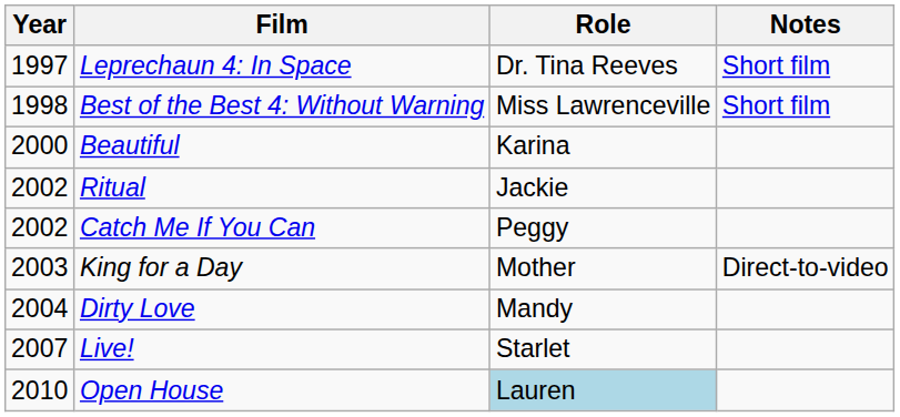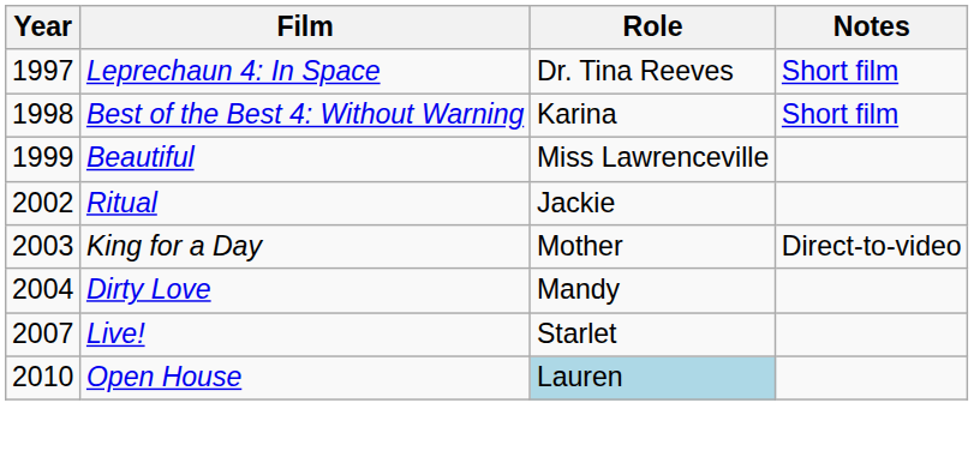 <table class="wikitable sortable">
 <tr>
 <th>Year</th>
 <th>Film</th>
 <th>Role</th>
 <th class="unsortable">Notes</th>
 </tr>
 <tr>
 <td>1997</td>
 <td><em><a href='#'>Leprechaun 4: In Space</a></em></td>
 <td>Dr. Tina Reeves</td>
 <td><a href='#'>Short film</a></td>
 </tr>
 <tr>
 <td>1998</td>
 <td><em><a href='#'>Best of the Best 4: Without Warning</a></em></td>
-<td>Miss Lawrenceville</td>
+<td>Karina</td>
 <td><a href='#'>Short film</a></td>
 </tr>
 <tr>
-<td>2000</td>
+<td>1999</td>
 <td><em><a href='#'>Beautiful</a></em></td>
-<td>Karina</td>
+<td>Miss Lawrenceville</td>
 <td></td>
 </tr>
 <tr>
 <td>2002</td>
 <td><em><a href='#'>Ritual</a></em></td>
 <td>Jackie</td>
-<td></td>
-</tr>
-<tr>
-<td>2002</td>
-<td><em><a href='#'>Catch Me If You Can</a></em></td>
-<td>Peggy</td>
 <td></td>
 </tr>
 <tr>
 <td>2003</td>
 <td><em>King for a Day</em></td>
 <td>Mother</td>
 <td>Direct-to-video</td>
 </tr>
 <tr>
 <td>2004</td>
 <td><em><a href='#'>Dirty Love</a></em></td>
 <td>Mandy</td>
 <td></td>
 </tr>
 <tr>
 <td>2007</td>
 <td><em><a href='#'>Live!</a></em></td>
 <td>Starlet</td>
 <td></td>
 </tr>
 <tr>
 <td>2010</td>
 <td><em><a href='#'>Open House</a></em></td>
 <td style="background: lightblue;">Lauren</td>
 <td></td>
 </tr>
 </table>
